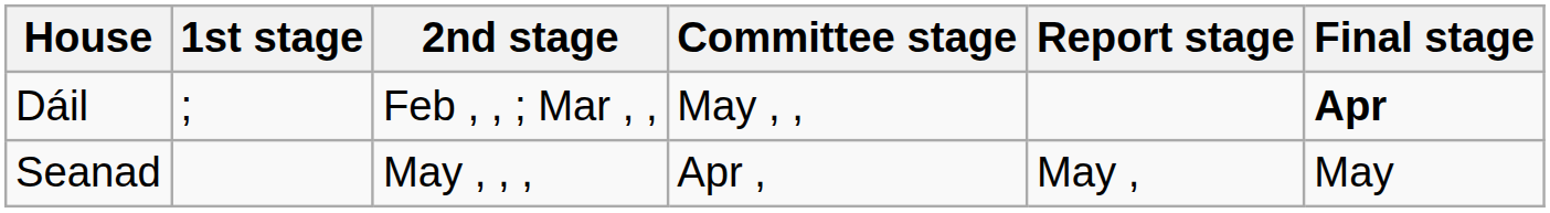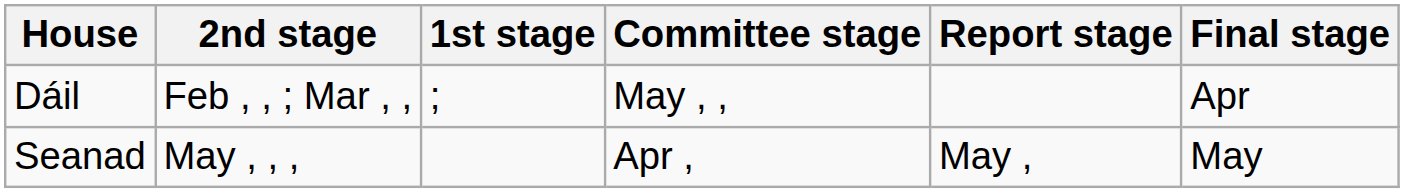 <table class="wikitable">
 <tr>
 <th>House</th>
+<th>2nd stage</th>
 <th>1st stage</th>
-<th>2nd stage</th>
 <th>Committee stage</th>
 <th>Report stage</th>
 <th>Final stage</th>
 </tr>
 <tr>
 <td>Dáil</td>
+<td>Feb ,  , ; Mar , , </td>
 <td>; </td>
-<td>Feb ,  , ; Mar , , </td>
 <td>May ,  , </td>
 <td></td>
-<td><strong>Apr </strong></td>
+<td>Apr </td>
 </tr>
 <tr>
 <td>Seanad</td>
+<td>May , , , </td>
 <td></td>
-<td>May , , , </td>
 <td>Apr , </td>
 <td>May   , </td>
 <td>May </td>
 </tr>
 </table>
